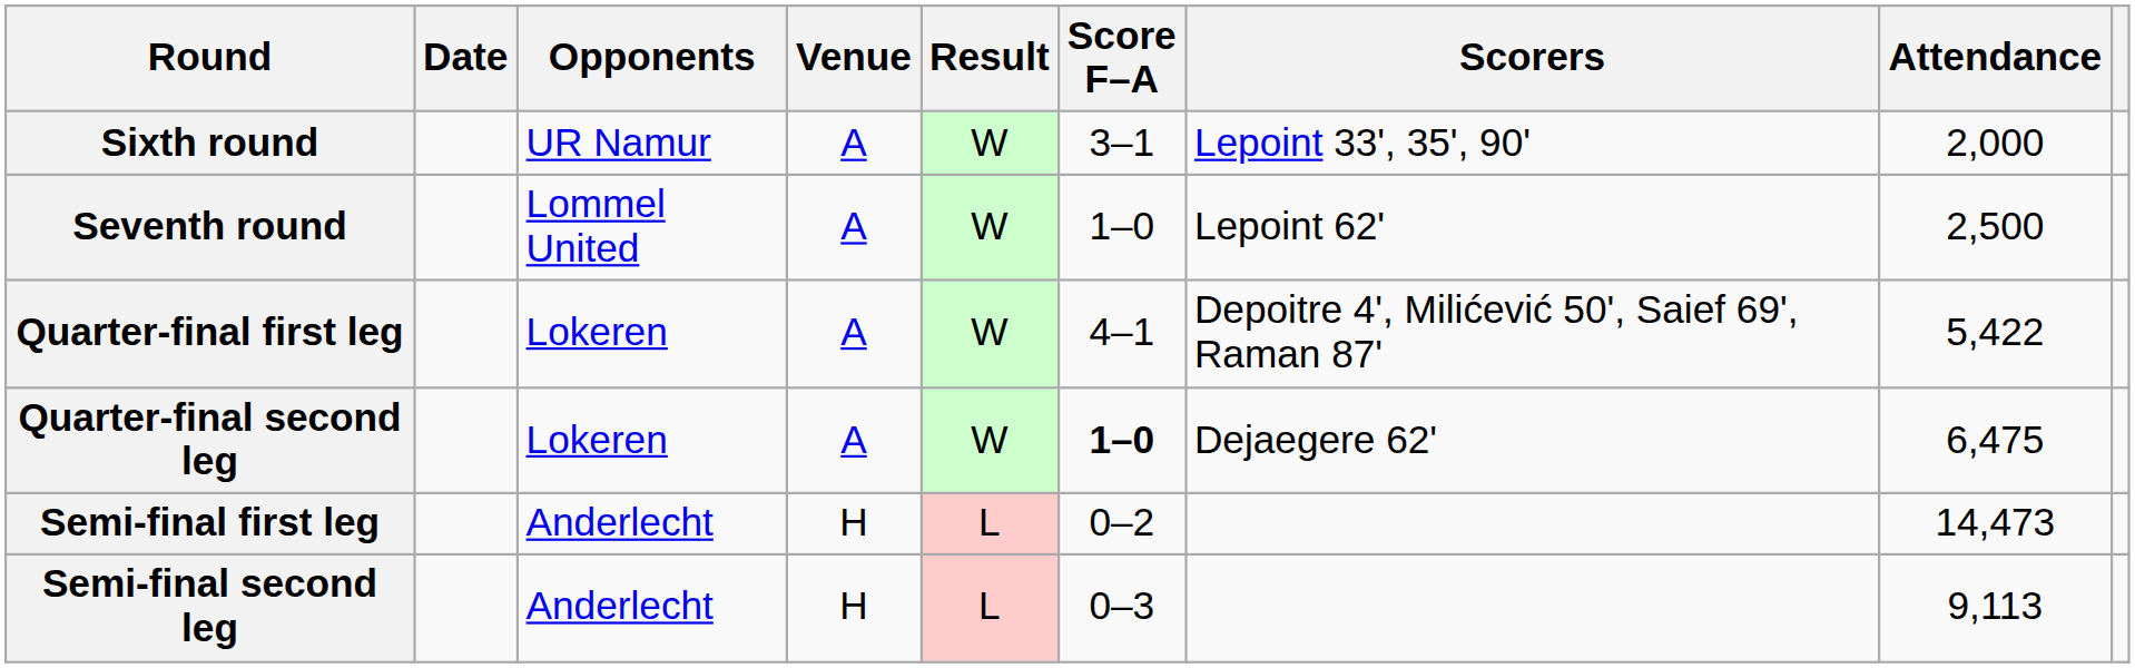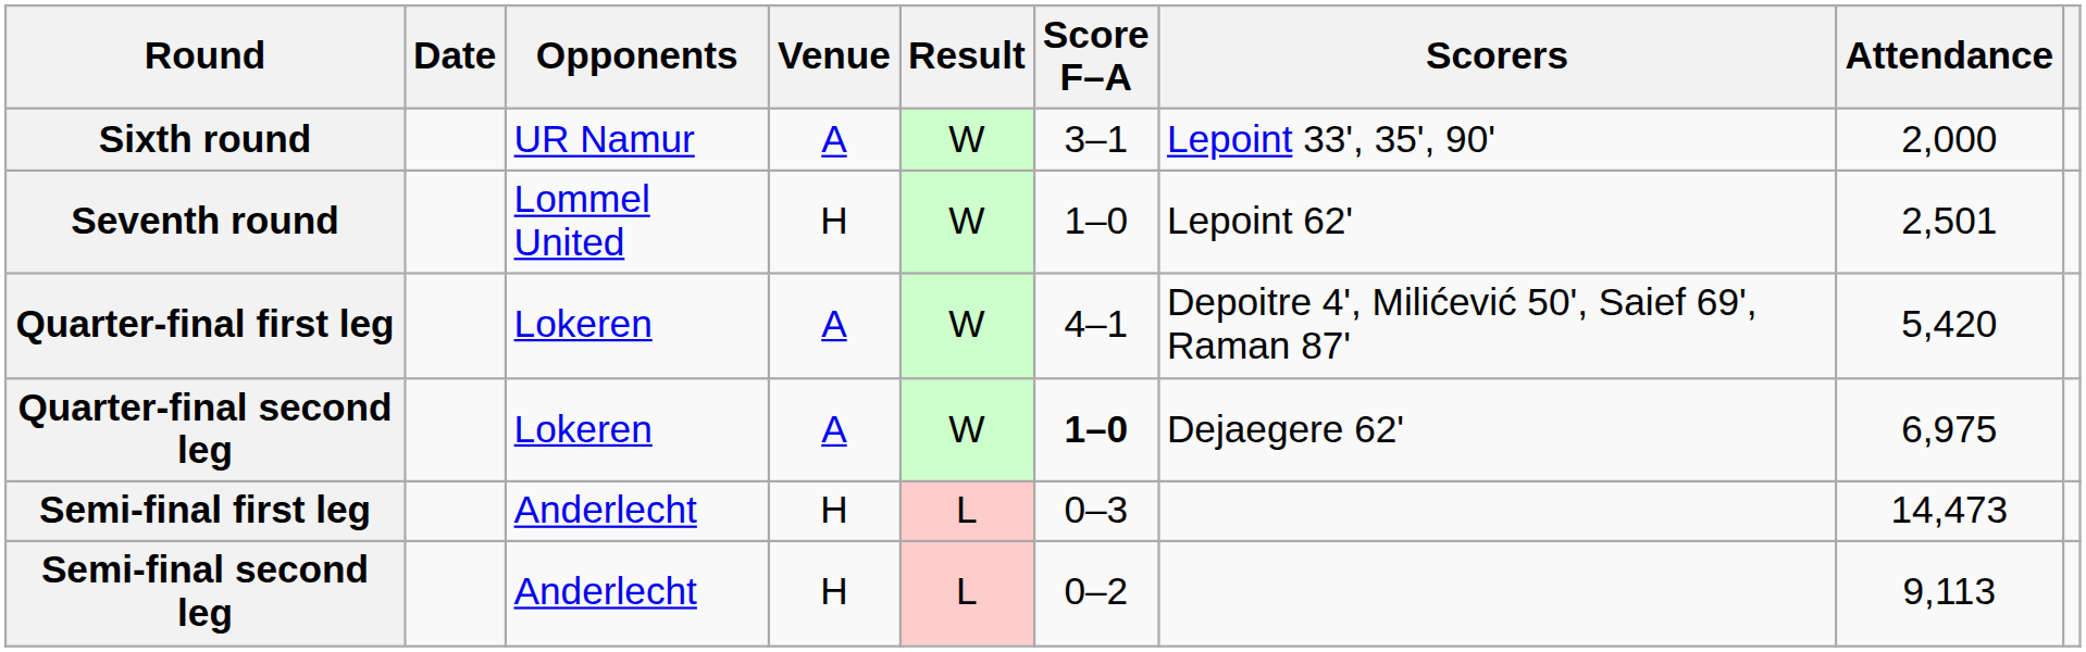 <table class="wikitable plainrowheaders sortable" style="text-align:center">
 <tr>
 <th scope="col">Round</th>
 <th scope="col">Date</th>
 <th scope="col">Opponents</th>
 <th scope="col">Venue</th>
 <th scope="col">Result</th>
 <th scope="col">Score<br>F–A</th>
 <th scope="col" class="unsortable">Scorers</th>
 <th scope="col">Attendance</th>
 <th scope="col" class="unsortable"></th>
 </tr>
 <tr>
 <th scope="row">Sixth round</th>
 <td align="left"></td>
 <td align="left"><a href='#'>UR Namur</a></td>
 <td><a href='#'>A</a></td>
 <td style="background-color:#CCFFCC">W</td>
 <td>3–1</td>
 <td align="left"><a href='#'>Lepoint</a> 33', 35', 90'</td>
 <td>2,000</td>
 <td></td>
 </tr>
 <tr>
 <th scope="row">Seventh round</th>
 <td align="left"></td>
 <td align="left"><a href='#'>Lommel United</a></td>
-<td><a href='#'>A</a></td>
+<td>H</td>
 <td style="background-color:#CCFFCC">W</td>
 <td>1–0</td>
 <td align="left">Lepoint 62'</td>
-<td>2,500</td>
+<td>2,501</td>
 <td></td>
 </tr>
 <tr>
 <th scope="row">Quarter-final first leg</th>
 <td align="left"></td>
 <td align="left"><a href='#'>Lokeren</a></td>
 <td><a href='#'>A</a></td>
 <td style="background-color:#CCFFCC">W</td>
 <td>4–1</td>
 <td align="left">Depoitre 4', Milićević 50', Saief 69', Raman 87'</td>
-<td>5,422</td>
+<td>5,420</td>
 <td></td>
 </tr>
 <tr>
 <th scope="row">Quarter-final second leg</th>
 <td align="left"></td>
 <td align="left"><a href='#'>Lokeren</a></td>
 <td><a href='#'>A</a></td>
 <td style="background-color:#CCFFCC">W</td>
 <td><strong>1–0</strong></td>
 <td align="left">Dejaegere 62'</td>
-<td>6,475</td>
+<td>6,975</td>
 <td></td>
 </tr>
 <tr>
 <th scope="row">Semi-final first leg</th>
 <td align="left"></td>
 <td align="left"><a href='#'>Anderlecht</a></td>
 <td>H</td>
 <td style="background-color:#FFCCCC">L</td>
-<td>0–2</td>
+<td>0–3</td>
 <td align="left"></td>
 <td>14,473</td>
 <td></td>
 </tr>
 <tr>
 <th scope="row">Semi-final second leg</th>
 <td align="left"></td>
 <td align="left"><a href='#'>Anderlecht</a></td>
 <td>H</td>
 <td style="background-color:#FFCCCC">L</td>
-<td>0–3</td>
+<td>0–2</td>
 <td align="left"></td>
 <td>9,113</td>
 <td></td>
 </tr>
 </table>
